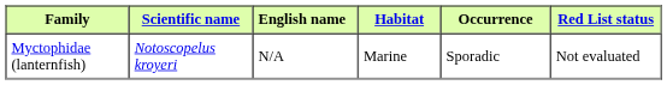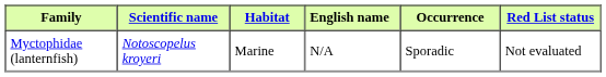 <table style="width:700px" border=1 cellspacing=0 cellpadding=5>
 <tr bgcolor="#defeac">
 <th width=119>Family</th>
 <th width=120><a href='#'>Scientific name</a></th>
+<th><a href='#'>Habitat</a></th>
 <td width=100><strong>English name</strong></td>
-<th><a href='#'>Habitat</a></th>
 <th width=105>Occurrence</th>
 <th width=106 nowrap="nowrap"><a href='#'>Red List status</a></th>
 </tr>
 <tr>
 <td><a href='#'>Myctophidae</a> (lanternfish)</td>
 <td><em><a href='#'>Notoscopelus kroyeri</a></em></td>
+<td>Marine</td>
 <td>N/A</td>
-<td>Marine</td>
 <td>Sporadic</td>
 <td>Not evaluated</td>
 </tr>
 </table>
